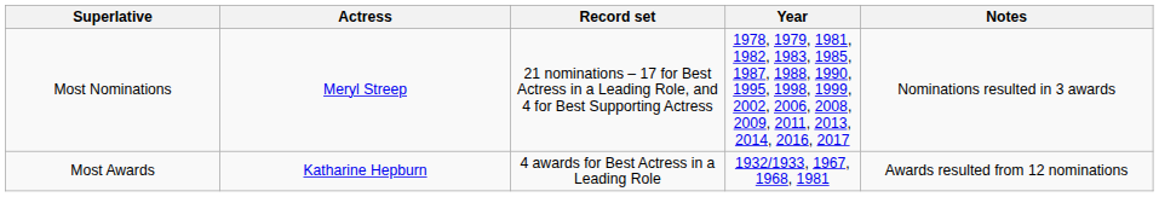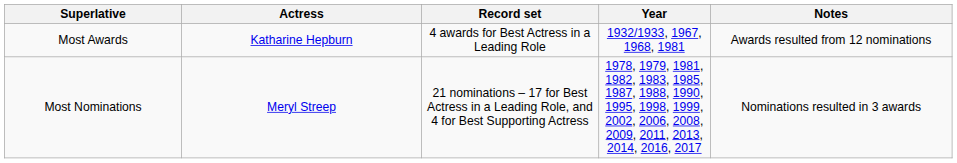 <table class="wikitable" style="text-align: center">
 <tr>
 <th width="250">Superlative</th>
 <th width="350">Actress</th>
 <th width="250">Record set</th>
 <th width="150">Year</th>
 <th width="350">Notes</th>
 </tr>
 <tr>
+<td>Most Awards</td>
+<td><a href='#'>Katharine Hepburn</a></td>
+<td>4 awards for Best Actress in a Leading Role</td>
+<td><a href='#'>1932/1933</a>, <a href='#'>1967</a>, <a href='#'>1968</a>, <a href='#'>1981</a></td>
+<td>Awards resulted from 12 nominations</td>
+</tr>
+<tr>
 <td>Most Nominations</td>
 <td><a href='#'>Meryl Streep</a></td>
 <td>21 nominations – 17 for Best Actress in a Leading Role, and 4 for Best Supporting Actress</td>
 <td><a href='#'>1978</a>, <a href='#'>1979</a>, <a href='#'>1981</a>, <a href='#'>1982</a>, <a href='#'>1983</a>, <a href='#'>1985</a>, <a href='#'>1987</a>, <a href='#'>1988</a>, <a href='#'>1990</a>, <a href='#'>1995</a>, <a href='#'>1998</a>, <a href='#'>1999</a>, <a href='#'>2002</a>, <a href='#'>2006</a>, <a href='#'>2008</a>, <a href='#'>2009</a>, <a href='#'>2011</a>, <a href='#'>2013</a>, <a href='#'>2014</a>, <a href='#'>2016</a>, <a href='#'>2017</a></td>
 <td>Nominations resulted in 3 awards</td>
 </tr>
-<tr>
-<td>Most Awards</td>
-<td><a href='#'>Katharine Hepburn</a></td>
-<td>4 awards for Best Actress in a Leading Role</td>
-<td><a href='#'>1932/1933</a>, <a href='#'>1967</a>, <a href='#'>1968</a>, <a href='#'>1981</a></td>
-<td>Awards resulted from 12 nominations</td>
-</tr>
 </table>
